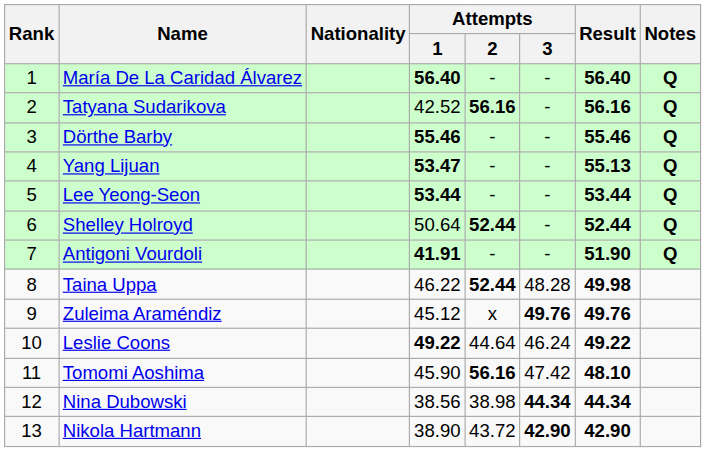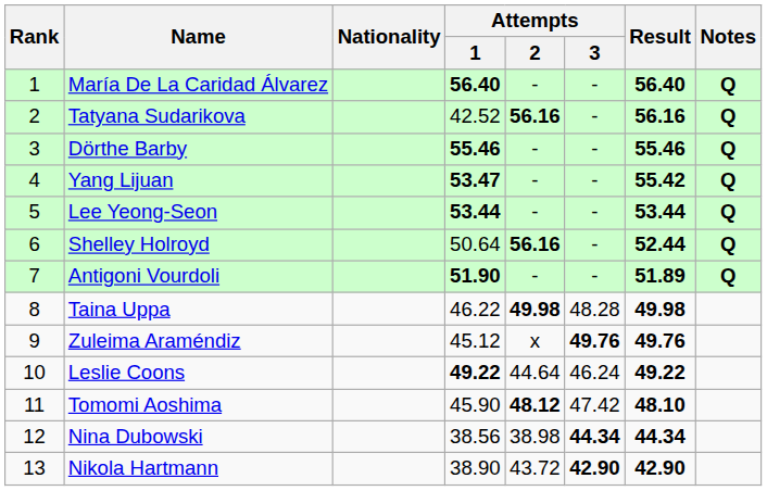 <table class="wikitable sortable" style="text-align:center">
 <tr>
 <th rowspan=2>Rank</th>
 <th rowspan=2>Name</th>
 <th rowspan=2>Nationality</th>
 <th colspan=3>Attempts</th>
 <th rowspan=2>Result</th>
 <th rowspan=2>Notes</th>
 </tr>
 <tr>
 <th>1</th>
 <th>2</th>
 <th>3</th>
 </tr>
 <tr bgcolor=ccffcc>
 <td>1</td>
 <td align=left><a href='#'>María De La Caridad Álvarez</a></td>
 <td align=left></td>
 <td><strong>56.40</strong></td>
 <td>-</td>
 <td>-</td>
 <td><strong>56.40</strong></td>
 <td><strong>Q</strong></td>
 </tr>
 <tr bgcolor=ccffcc>
 <td>2</td>
 <td align=left><a href='#'>Tatyana Sudarikova</a></td>
 <td align=left></td>
 <td>42.52</td>
 <td><strong>56.16</strong></td>
 <td>-</td>
 <td><strong>56.16</strong></td>
 <td><strong>Q</strong></td>
 </tr>
 <tr bgcolor=ccffcc>
 <td>3</td>
 <td align=left><a href='#'>Dörthe Barby</a></td>
 <td align=left></td>
 <td><strong>55.46</strong></td>
 <td>-</td>
 <td>-</td>
 <td><strong>55.46</strong></td>
 <td><strong>Q</strong></td>
 </tr>
 <tr bgcolor=ccffcc>
 <td>4</td>
 <td align=left><a href='#'>Yang Lijuan</a></td>
 <td align=left></td>
 <td><strong>53.47</strong></td>
 <td>-</td>
 <td>-</td>
-<td><strong>55.13</strong></td>
+<td><strong>55.42</strong></td>
 <td><strong>Q</strong></td>
 </tr>
 <tr bgcolor=ccffcc>
 <td>5</td>
 <td align=left><a href='#'>Lee Yeong-Seon</a></td>
 <td align=left></td>
 <td><strong>53.44</strong></td>
 <td>-</td>
 <td>-</td>
 <td><strong>53.44</strong></td>
 <td><strong>Q</strong></td>
 </tr>
 <tr bgcolor=ccffcc>
 <td>6</td>
 <td align=left><a href='#'>Shelley Holroyd</a></td>
 <td align=left></td>
 <td>50.64</td>
-<td><strong>52.44</strong></td>
+<td><strong>56.16</strong></td>
 <td>-</td>
 <td><strong>52.44</strong></td>
 <td><strong>Q</strong></td>
 </tr>
 <tr bgcolor=ccffcc>
 <td>7</td>
 <td align=left><a href='#'>Antigoni Vourdoli</a></td>
 <td align=left></td>
-<td><strong>41.91</strong></td>
+<td><strong>51.90</strong></td>
 <td>-</td>
 <td>-</td>
-<td><strong>51.90</strong></td>
+<td><strong>51.89</strong></td>
 <td><strong>Q</strong></td>
 </tr>
 <tr>
 <td>8</td>
 <td align=left><a href='#'>Taina Uppa</a></td>
 <td align=left></td>
 <td>46.22</td>
-<td><strong>52.44</strong></td>
+<td><strong>49.98</strong></td>
 <td>48.28</td>
 <td><strong>49.98</strong></td>
 <td></td>
 </tr>
 <tr>
 <td>9</td>
 <td align=left><a href='#'>Zuleima Araméndiz</a></td>
 <td align=left></td>
 <td>45.12</td>
 <td>x</td>
 <td><strong>49.76</strong></td>
 <td><strong>49.76</strong></td>
 <td></td>
 </tr>
 <tr>
 <td>10</td>
 <td align=left><a href='#'>Leslie Coons</a></td>
 <td align=left></td>
 <td><strong>49.22</strong></td>
 <td>44.64</td>
 <td>46.24</td>
 <td><strong>49.22</strong></td>
 <td></td>
 </tr>
 <tr>
 <td>11</td>
 <td align=left><a href='#'>Tomomi Aoshima</a></td>
 <td align=left></td>
 <td>45.90</td>
-<td><strong>56.16</strong></td>
+<td><strong>48.12</strong></td>
 <td>47.42</td>
 <td><strong>48.10</strong></td>
 <td></td>
 </tr>
 <tr>
 <td>12</td>
 <td align=left><a href='#'>Nina Dubowski</a></td>
 <td align=left></td>
 <td>38.56</td>
 <td>38.98</td>
 <td><strong>44.34</strong></td>
 <td><strong>44.34</strong></td>
 <td></td>
 </tr>
 <tr>
 <td>13</td>
 <td align=left><a href='#'>Nikola Hartmann</a></td>
 <td align=left></td>
 <td>38.90</td>
 <td>43.72</td>
 <td><strong>42.90</strong></td>
 <td><strong>42.90</strong></td>
 <td></td>
 </tr>
 </table>
